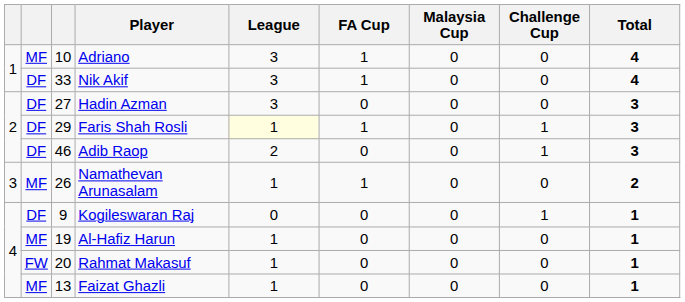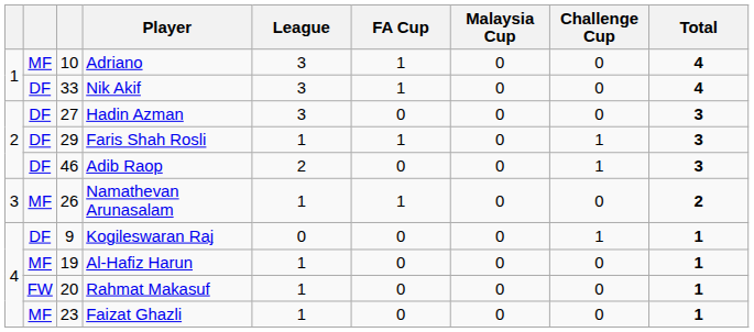 <table class="wikitable sortable" style="font-size: 95%; text-align: center;">
 <tr>
 <th width=10></th>
 <th width=10></th>
 <th width=10></th>
 <th width=150>Player</th>
 <th width=85>League</th>
 <th width=85>FA Cup</th>
 <th width=85>Malaysia Cup</th>
 <th width=85>Challenge Cup</th>
 <th width=85>Total</th>
 </tr>
 <tr>
 <td rowspan=2>1</td>
 <td><a href='#'>MF</a></td>
 <td>10</td>
 <td align=left> <a href='#'>Adriano</a></td>
 <td>3</td>
 <td>1</td>
 <td>0</td>
 <td>0</td>
 <td><strong>4</strong></td>
 </tr>
 <tr>
 <td><a href='#'>DF</a></td>
 <td>33</td>
 <td align=left> <a href='#'>Nik Akif</a></td>
 <td>3</td>
 <td>1</td>
 <td>0</td>
 <td>0</td>
 <td><strong>4</strong></td>
 </tr>
 <tr>
 <td rowspan=3>2</td>
 <td><a href='#'>DF</a></td>
 <td>27</td>
 <td align=left> <a href='#'>Hadin Azman</a></td>
 <td>3</td>
 <td>0</td>
 <td>0</td>
 <td>0</td>
 <td><strong>3</strong></td>
 </tr>
 <tr>
 <td><a href='#'>DF</a></td>
 <td>29</td>
 <td align=left> <a href='#'>Faris Shah Rosli</a></td>
-<td style="background: lightyellow;">1</td>
+<td>1</td>
 <td>1</td>
 <td>0</td>
 <td>1</td>
 <td><strong>3</strong></td>
 </tr>
 <tr>
 <td><a href='#'>DF</a></td>
 <td>46</td>
 <td align=left> <a href='#'>Adib Raop</a></td>
 <td>2</td>
 <td>0</td>
 <td>0</td>
 <td>1</td>
 <td><strong>3</strong></td>
 </tr>
 <tr>
 <td rowspan=1>3</td>
 <td><a href='#'>MF</a></td>
 <td>26</td>
 <td align=left> <a href='#'>Namathevan Arunasalam</a></td>
 <td>1</td>
 <td>1</td>
 <td>0</td>
 <td>0</td>
 <td><strong>2</strong></td>
 </tr>
 <tr>
 <td rowspan=4>4</td>
 <td><a href='#'>DF</a></td>
 <td>9</td>
 <td align=left> <a href='#'>Kogileswaran Raj</a></td>
 <td>0</td>
 <td>0</td>
 <td>0</td>
 <td>1</td>
 <td><strong>1</strong></td>
 </tr>
 <tr>
 <td><a href='#'>MF</a></td>
 <td>19</td>
 <td align=left> <a href='#'>Al-Hafiz Harun</a></td>
 <td>1</td>
 <td>0</td>
 <td>0</td>
 <td>0</td>
 <td><strong>1</strong></td>
 </tr>
 <tr>
 <td><a href='#'>FW</a></td>
 <td>20</td>
 <td align=left> <a href='#'>Rahmat Makasuf</a></td>
 <td>1</td>
 <td>0</td>
 <td>0</td>
 <td>0</td>
 <td><strong>1</strong></td>
 </tr>
 <tr>
 <td><a href='#'>MF</a></td>
-<td>13</td>
+<td>23</td>
 <td align=left> <a href='#'>Faizat Ghazli</a></td>
 <td>1</td>
 <td>0</td>
 <td>0</td>
 <td>0</td>
 <td><strong>1</strong></td>
 </tr>
 <tr>
 </tr>
 </table>
